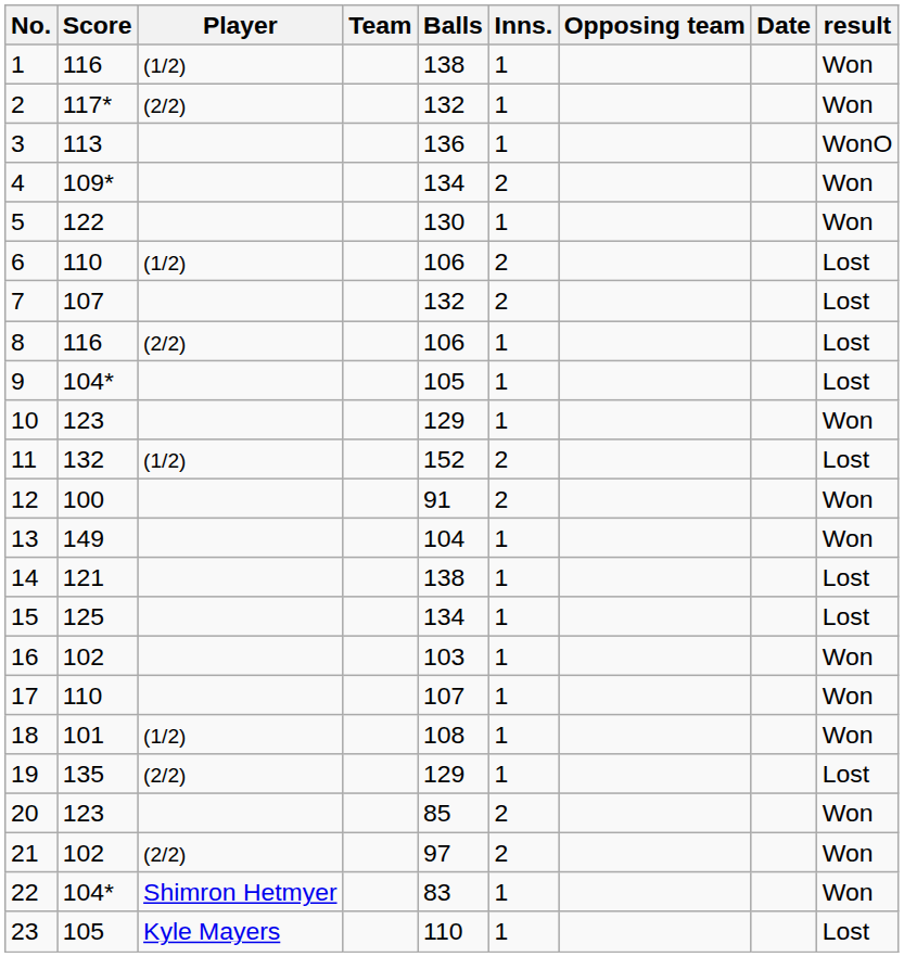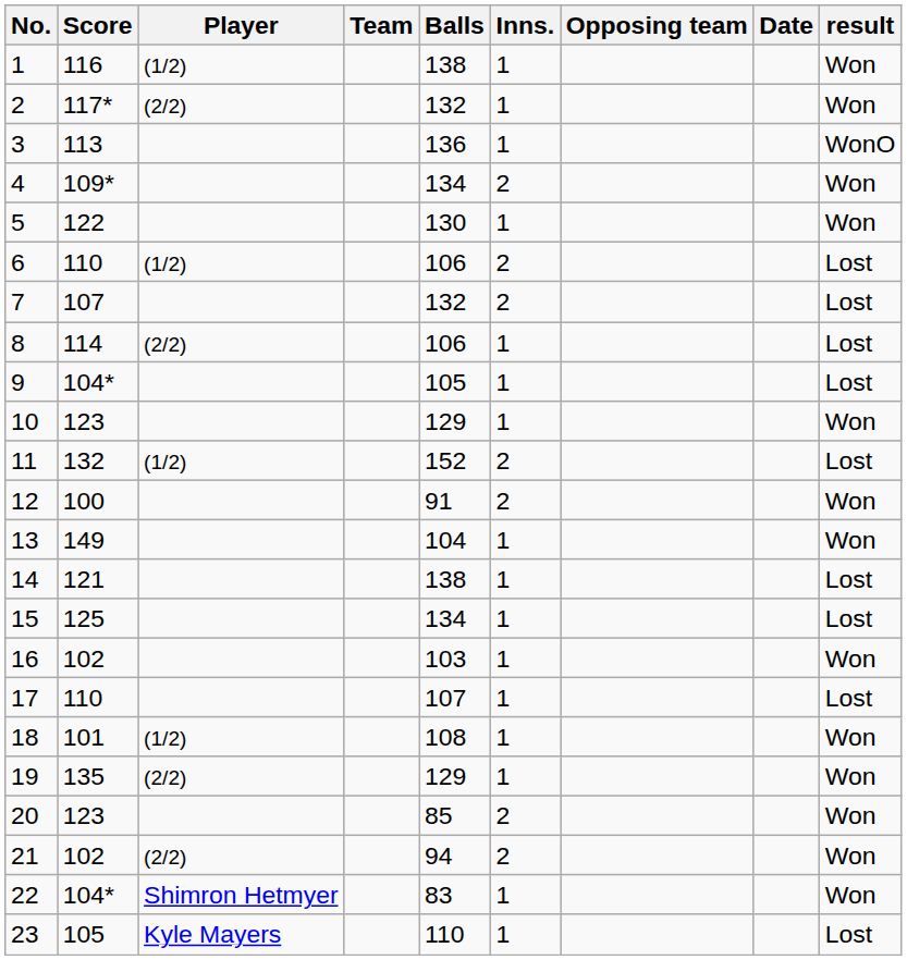 <table class="wikitable sortable" style="font-size:95%">
 <tr>
 <th>No.</th>
 <th>Score</th>
 <th>Player</th>
 <th>Team</th>
 <th>Balls</th>
 <th>Inns.</th>
 <th>Opposing team</th>
 <th>Date</th>
 <th>result</th>
 </tr>
 <tr>
 <td>1</td>
 <td>116</td>
 <td> <small>(1/2)</small></td>
 <td></td>
 <td>138</td>
 <td>1</td>
 <td></td>
 <td></td>
 <td>Won</td>
 </tr>
 <tr>
 <td>2</td>
 <td>117*</td>
 <td> <small>(2/2)</small></td>
 <td></td>
 <td>132</td>
 <td>1</td>
 <td></td>
 <td></td>
 <td>Won</td>
 </tr>
 <tr>
 <td>3</td>
 <td>113</td>
 <td></td>
 <td></td>
 <td>136</td>
 <td>1</td>
 <td></td>
 <td></td>
 <td>WonO</td>
 </tr>
 <tr>
 <td>4</td>
 <td>109*</td>
 <td></td>
 <td></td>
 <td>134</td>
 <td>2</td>
 <td></td>
 <td></td>
 <td>Won</td>
 </tr>
 <tr>
 <td>5</td>
 <td>122</td>
 <td></td>
 <td></td>
 <td>130</td>
 <td>1</td>
 <td></td>
 <td></td>
 <td>Won</td>
 </tr>
 <tr>
 <td>6</td>
 <td>110</td>
 <td> <small>(1/2)</small></td>
 <td></td>
 <td>106</td>
 <td>2</td>
 <td></td>
 <td></td>
 <td>Lost</td>
 </tr>
 <tr>
 <td>7</td>
 <td>107</td>
 <td></td>
 <td></td>
 <td>132</td>
 <td>2</td>
 <td></td>
 <td></td>
 <td>Lost</td>
 </tr>
 <tr>
 <td>8</td>
-<td>116</td>
+<td>114</td>
 <td> <small>(2/2)</small></td>
 <td></td>
 <td>106</td>
 <td>1</td>
 <td></td>
 <td></td>
 <td>Lost</td>
 </tr>
 <tr>
 <td>9</td>
 <td>104*</td>
 <td></td>
 <td></td>
 <td>105</td>
 <td>1</td>
 <td></td>
 <td></td>
 <td>Lost</td>
 </tr>
 <tr>
 <td>10</td>
 <td>123</td>
 <td></td>
 <td></td>
 <td>129</td>
 <td>1</td>
 <td></td>
 <td></td>
 <td>Won</td>
 </tr>
 <tr>
 <td>11</td>
 <td>132</td>
 <td> <small>(1/2)</small></td>
 <td></td>
 <td>152</td>
 <td>2</td>
 <td></td>
 <td></td>
 <td>Lost</td>
 </tr>
 <tr>
 <td>12</td>
 <td>100</td>
 <td></td>
 <td></td>
 <td>91</td>
 <td>2</td>
 <td></td>
 <td></td>
 <td>Won</td>
 </tr>
 <tr>
 <td>13</td>
 <td>149</td>
 <td></td>
 <td></td>
 <td>104</td>
 <td>1</td>
 <td></td>
 <td></td>
 <td>Won</td>
 </tr>
 <tr>
 <td>14</td>
 <td>121</td>
 <td></td>
 <td></td>
 <td>138</td>
 <td>1</td>
 <td></td>
 <td></td>
 <td>Lost</td>
 </tr>
 <tr>
 <td>15</td>
 <td>125</td>
 <td></td>
 <td></td>
 <td>134</td>
 <td>1</td>
 <td></td>
 <td></td>
 <td>Lost</td>
 </tr>
 <tr>
 <td>16</td>
 <td>102</td>
 <td></td>
 <td></td>
 <td>103</td>
 <td>1</td>
 <td></td>
 <td></td>
 <td>Won</td>
 </tr>
 <tr>
 <td>17</td>
 <td>110</td>
 <td></td>
 <td></td>
 <td>107</td>
 <td>1</td>
 <td></td>
 <td></td>
-<td>Won</td>
+<td>Lost</td>
 </tr>
 <tr>
 <td>18</td>
 <td>101</td>
 <td> <small>(1/2)</small></td>
 <td></td>
 <td>108</td>
 <td>1</td>
 <td></td>
 <td></td>
 <td>Won</td>
 </tr>
 <tr>
 <td>19</td>
 <td>135</td>
 <td> <small>(2/2)</small></td>
 <td></td>
 <td>129</td>
 <td>1</td>
 <td></td>
 <td></td>
-<td>Lost</td>
+<td>Won</td>
 </tr>
 <tr>
 <td>20</td>
 <td>123</td>
 <td></td>
 <td></td>
 <td>85</td>
 <td>2</td>
 <td></td>
 <td></td>
 <td>Won</td>
 </tr>
 <tr>
 <td>21</td>
 <td>102</td>
 <td> <small>(2/2)</small></td>
 <td></td>
-<td>97</td>
+<td>94</td>
 <td>2</td>
 <td></td>
 <td></td>
 <td>Won</td>
 </tr>
 <tr>
 <td>22</td>
 <td>104*</td>
 <td><a href='#'>Shimron Hetmyer</a></td>
 <td></td>
 <td>83</td>
 <td>1</td>
 <td></td>
 <td></td>
 <td>Won</td>
 </tr>
 <tr>
 <td>23</td>
 <td>105</td>
 <td><a href='#'>Kyle Mayers</a></td>
 <td></td>
 <td>110</td>
 <td>1</td>
 <td></td>
 <td></td>
 <td>Lost</td>
 </tr>
 </table>
